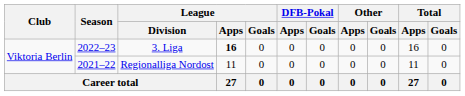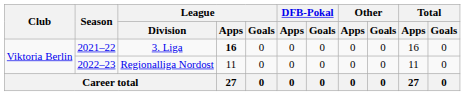 <table class="wikitable" style="text-align: center">
 <tr>
 <th rowspan="2">Club</th>
 <th rowspan="2">Season</th>
 <th colspan="3">League</th>
 <th colspan="2"><a href='#'>DFB-Pokal</a></th>
 <th colspan="2">Other</th>
 <th colspan="2">Total</th>
 </tr>
 <tr>
 <th>Division</th>
 <th>Apps</th>
 <th>Goals</th>
 <th>Apps</th>
 <th>Goals</th>
 <th>Apps</th>
 <th>Goals</th>
 <th>Apps</th>
 <th>Goals</th>
 </tr>
 <tr>
 <td rowspan="2"><a href='#'>Viktoria Berlin</a></td>
-<td><a href='#'>2022–23</a></td>
+<td><a href='#'>2021–22</a></td>
 <td><a href='#'>3. Liga</a></td>
 <td><strong>16</strong></td>
 <td>0</td>
 <td>0</td>
 <td>0</td>
 <td>0</td>
 <td>0</td>
 <td>16</td>
 <td>0</td>
 </tr>
 <tr>
-<td><a href='#'>2021–22</a></td>
+<td><a href='#'>2022–23</a></td>
 <td><a href='#'>Regionalliga Nordost</a></td>
 <td>11</td>
 <td>0</td>
 <td>0</td>
 <td>0</td>
 <td>0</td>
 <td>0</td>
 <td>11</td>
 <td>0</td>
 </tr>
 <tr>
 <th colspan="3">Career total</th>
 <th>27</th>
 <th>0</th>
 <th>0</th>
 <th>0</th>
 <th>0</th>
 <th>0</th>
 <th>27</th>
 <th>0</th>
 </tr>
 </table>
